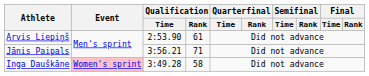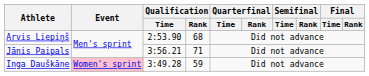 <table class="wikitable" style="font-size:90%">
 <tr>
 <th rowspan="2">Athlete</th>
 <th rowspan="2">Event</th>
 <th colspan="2">Qualification</th>
 <th colspan="2">Quarterfinal</th>
 <th colspan="2">Semifinal</th>
 <th colspan="2">Final</th>
 </tr>
 <tr style="font-size:95%">
 <th>Time</th>
 <th>Rank</th>
 <th>Time</th>
 <th>Rank</th>
 <th>Time</th>
 <th>Rank</th>
 <th>Time</th>
 <th>Rank</th>
 </tr>
 <tr align=center>
 <td align=left><a href='#'>Arvis Liepiņš</a></td>
 <td align=left rowspan=2><a href='#'>Men's sprint</a></td>
 <td>2:53.90</td>
-<td>61</td>
+<td>68</td>
 <td colspan=6>Did not advance</td>
 </tr>
 <tr align=center>
 <td align=left><a href='#'>Jānis Paipals</a></td>
 <td>3:56.21</td>
 <td>71</td>
 <td colspan=6>Did not advance</td>
 </tr>
 <tr align=center>
 <td align=left><a href='#'>Inga Dauškāne</a></td>
 <td align=left style="background: pink;"><a href='#'>Women's sprint</a></td>
 <td>3:49.28</td>
-<td>58</td>
+<td>59</td>
 <td colspan=6>Did not advance</td>
 </tr>
 </table>
